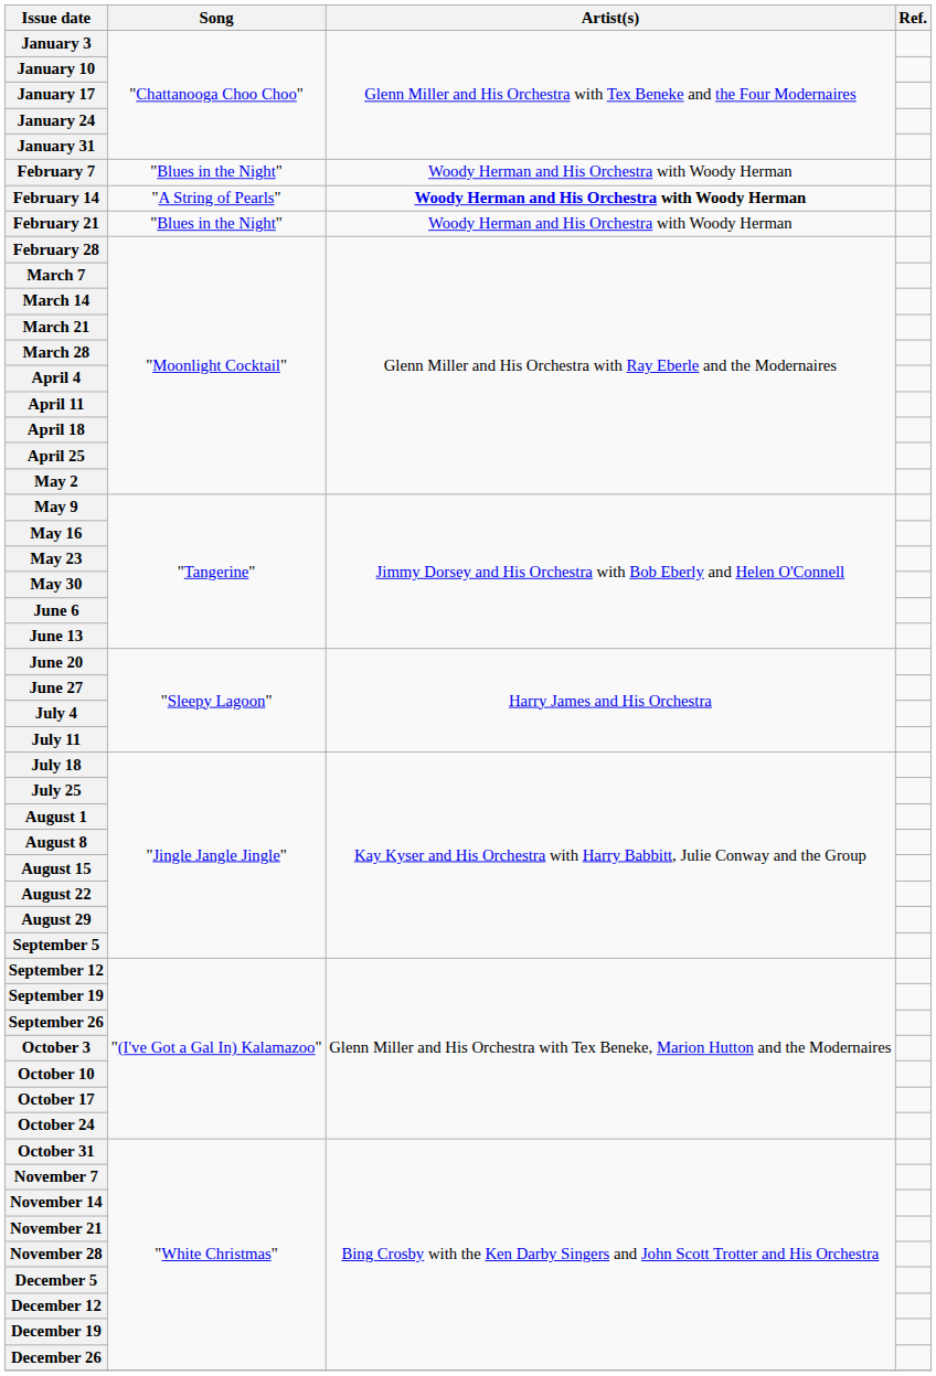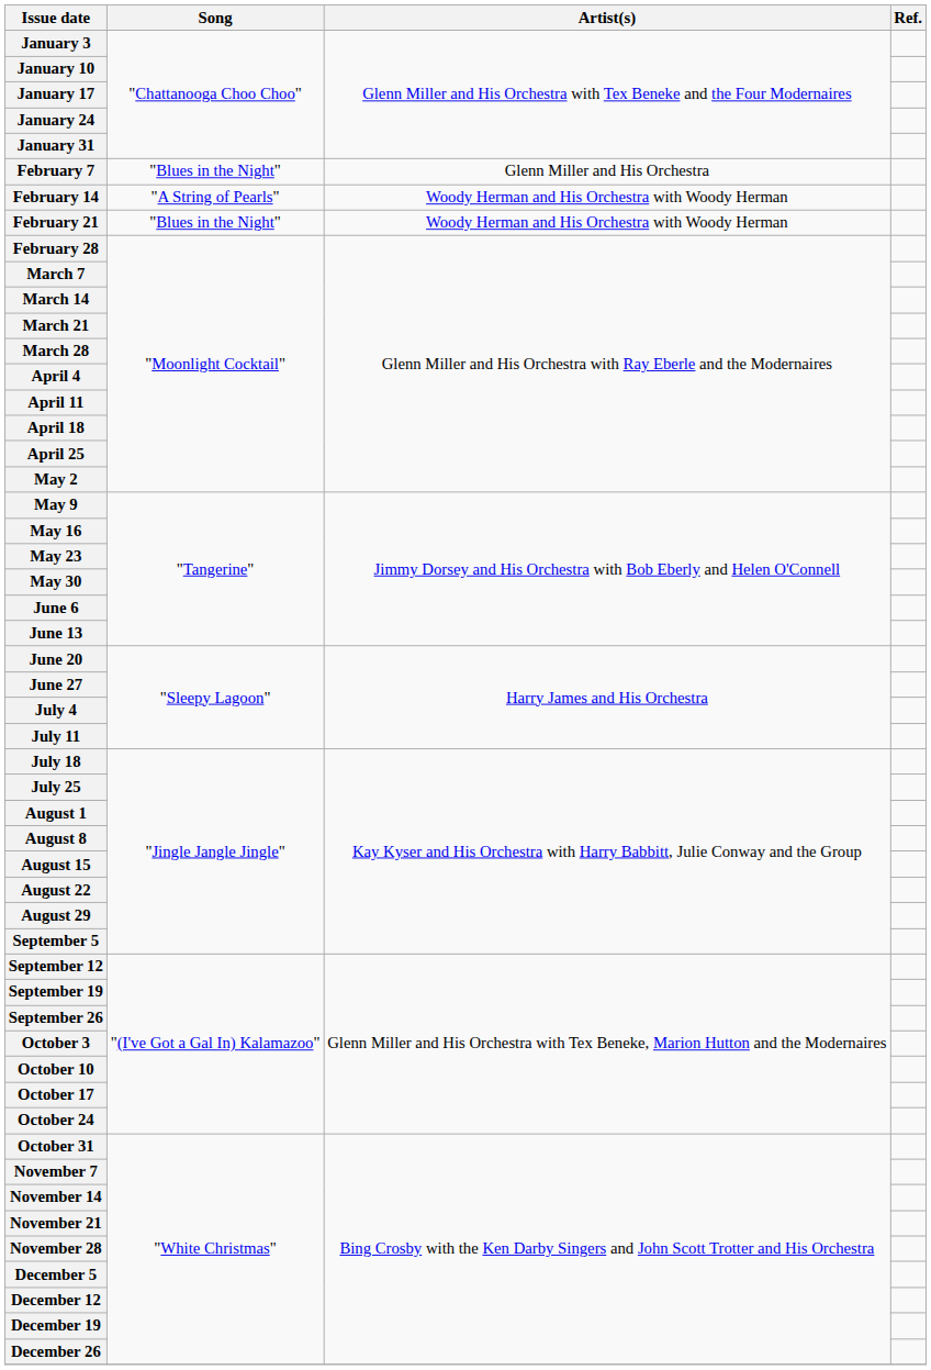 <table class="wikitable plainrowheaders">
 <tr>
 <th>Issue date</th>
 <th>Song</th>
 <th>Artist(s)</th>
 <th>Ref.</th>
 </tr>
 <tr>
 <th scope="row">January 3</th>
 <td style="text-align: center;" rowspan="5">"<a href='#'>Chattanooga Choo Choo</a>"</td>
 <td style="text-align: center;" rowspan="5"><a href='#'>Glenn Miller and His Orchestra</a> with <a href='#'>Tex Beneke</a> and <a href='#'>the Four Modernaires</a></td>
 <td style="text-align: center;"></td>
 </tr>
 <tr>
 <th scope="row">January 10</th>
 <td style="text-align: center;"></td>
 </tr>
 <tr>
 <th scope="row">January 17</th>
 <td style="text-align: center;"></td>
 </tr>
 <tr>
 <th scope="row">January 24</th>
 <td style="text-align: center;"></td>
 </tr>
 <tr>
 <th scope="row">January 31</th>
 <td style="text-align: center;"></td>
 </tr>
 <tr>
 <th scope="row">February 7</th>
 <td style="text-align: center;" rowspan="1">"<a href='#'>Blues in the Night</a>"</td>
-<td style="text-align: center;" rowspan="1"><a href='#'>Woody Herman and His Orchestra</a> with Woody Herman</td>
+<td style="text-align: center;" rowspan="1">Glenn Miller and His Orchestra</td>
 <td style="text-align: center;"></td>
 </tr>
 <tr>
 <th scope="row">February 14</th>
 <td style="text-align: center;" rowspan="1">"<a href='#'>A String of Pearls</a>"</td>
-<td style="text-align: center;" rowspan="1"><strong><a href='#'>Woody Herman and His Orchestra</a> with Woody Herman</strong></td>
+<td style="text-align: center;" rowspan="1"><a href='#'>Woody Herman and His Orchestra</a> with Woody Herman</td>
 <td style="text-align: center;"></td>
 </tr>
 <tr>
 <th scope="row">February 21</th>
 <td style="text-align: center;" rowspan="1">"<a href='#'>Blues in the Night</a>"</td>
 <td style="text-align: center;" rowspan="1"><a href='#'>Woody Herman and His Orchestra</a> with Woody Herman</td>
 <td style="text-align: center;"></td>
 </tr>
 <tr>
 <th scope="row">February 28</th>
 <td style="text-align: center;" rowspan="10">"<a href='#'>Moonlight Cocktail</a>"</td>
 <td style="text-align: center;" rowspan="10">Glenn Miller and His Orchestra with <a href='#'>Ray Eberle</a> and the Modernaires</td>
 <td style="text-align: center;"></td>
 </tr>
 <tr>
 <th scope="row">March 7</th>
 <td style="text-align: center;"></td>
 </tr>
 <tr>
 <th scope="row">March 14</th>
 <td style="text-align: center;"></td>
 </tr>
 <tr>
 <th scope="row">March 21</th>
 <td style="text-align: center;"></td>
 </tr>
 <tr>
 <th scope="row">March 28</th>
 <td style="text-align: center;"></td>
 </tr>
 <tr>
 <th scope="row">April 4</th>
 <td style="text-align: center;"></td>
 </tr>
 <tr>
 <th scope="row">April 11</th>
 <td style="text-align: center;"></td>
 </tr>
 <tr>
 <th scope="row">April 18</th>
 <td style="text-align: center;"></td>
 </tr>
 <tr>
 <th scope="row">April 25</th>
 <td style="text-align: center;"></td>
 </tr>
 <tr>
 <th scope="row">May 2</th>
 <td style="text-align: center;"></td>
 </tr>
 <tr>
 <th scope="row">May 9</th>
 <td style="text-align: center;" rowspan="6">"<a href='#'>Tangerine</a>"</td>
 <td style="text-align: center;" rowspan="6"><a href='#'>Jimmy Dorsey and His Orchestra</a> with <a href='#'>Bob Eberly</a> and <a href='#'>Helen O'Connell</a></td>
 <td style="text-align: center;"></td>
 </tr>
 <tr>
 <th scope="row">May 16</th>
 <td style="text-align: center;"></td>
 </tr>
 <tr>
 <th scope="row">May 23</th>
 <td style="text-align: center;"></td>
 </tr>
 <tr>
 <th scope="row">May 30</th>
 <td style="text-align: center;"></td>
 </tr>
 <tr>
 <th scope="row">June 6</th>
 <td style="text-align: center;"></td>
 </tr>
 <tr>
 <th scope="row">June 13</th>
 <td style="text-align: center;"></td>
 </tr>
 <tr>
 <th scope="row">June 20</th>
 <td style="text-align: center;" rowspan="4">"<a href='#'>Sleepy Lagoon</a>"</td>
 <td style="text-align: center;" rowspan="4"><a href='#'>Harry James and His Orchestra</a></td>
 <td style="text-align: center;"></td>
 </tr>
 <tr>
 <th scope="row">June 27</th>
 <td style="text-align: center;"></td>
 </tr>
 <tr>
 <th scope="row">July 4</th>
 <td style="text-align: center;"></td>
 </tr>
 <tr>
 <th scope="row">July 11</th>
 <td style="text-align: center;"></td>
 </tr>
 <tr>
 <th scope="row">July 18</th>
 <td style="text-align: center;" rowspan="8">"<a href='#'>Jingle Jangle Jingle</a>"</td>
 <td style="text-align: center;" rowspan="8"><a href='#'>Kay Kyser and His Orchestra</a> with <a href='#'>Harry Babbitt</a>, Julie Conway and the Group</td>
 <td style="text-align: center;"></td>
 </tr>
 <tr>
 <th scope="row">July 25</th>
 <td style="text-align: center;"></td>
 </tr>
 <tr>
 <th scope="row">August 1</th>
 <td style="text-align: center;"></td>
 </tr>
 <tr>
 <th scope="row">August 8</th>
 <td style="text-align: center;"></td>
 </tr>
 <tr>
 <th scope="row">August 15</th>
 <td style="text-align: center;"></td>
 </tr>
 <tr>
 <th scope="row">August 22</th>
 <td style="text-align: center;"></td>
 </tr>
 <tr>
 <th scope="row">August 29</th>
 <td style="text-align: center;"></td>
 </tr>
 <tr>
 <th scope="row">September 5</th>
 <td style="text-align: center;"></td>
 </tr>
 <tr>
 <th scope="row">September 12</th>
 <td style="text-align: center;" rowspan="7">"<a href='#'>(I've Got a Gal In) Kalamazoo</a>"</td>
 <td style="text-align: center;" rowspan="7">Glenn Miller and His Orchestra with Tex Beneke, <a href='#'>Marion Hutton</a> and the Modernaires</td>
 <td style="text-align: center;"></td>
 </tr>
 <tr>
 <th scope="row">September 19</th>
 <td style="text-align: center;"></td>
 </tr>
 <tr>
 <th scope="row">September 26</th>
 <td style="text-align: center;"></td>
 </tr>
 <tr>
 <th scope="row">October 3</th>
 <td style="text-align: center;"></td>
 </tr>
 <tr>
 <th scope="row">October 10</th>
 <td style="text-align: center;"></td>
 </tr>
 <tr>
 <th scope="row">October 17</th>
 <td style="text-align: center;"></td>
 </tr>
 <tr>
 <th scope="row">October 24</th>
 <td style="text-align: center;"></td>
 </tr>
 <tr>
 <th scope="row">October 31</th>
 <td style="text-align: center;" rowspan="9">"<a href='#'>White Christmas</a>"</td>
 <td style="text-align: center;" rowspan="9"><a href='#'>Bing Crosby</a> with the <a href='#'>Ken Darby Singers</a> and <a href='#'>John Scott Trotter and His Orchestra</a></td>
 <td style="text-align: center;"></td>
 </tr>
 <tr>
 <th scope="row">November 7</th>
 <td style="text-align: center;"></td>
 </tr>
 <tr>
 <th scope="row">November 14</th>
 <td style="text-align: center;"></td>
 </tr>
 <tr>
 <th scope="row">November 21</th>
 <td style="text-align: center;"></td>
 </tr>
 <tr>
 <th scope="row">November 28</th>
 <td style="text-align: center;"></td>
 </tr>
 <tr>
 <th scope="row">December 5</th>
 <td style="text-align: center;"></td>
 </tr>
 <tr>
 <th scope="row">December 12</th>
 <td style="text-align: center;"></td>
 </tr>
 <tr>
 <th scope="row">December 19</th>
 <td style="text-align: center;"></td>
 </tr>
 <tr>
 <th scope="row">December 26</th>
 <td style="text-align: center;"></td>
 </tr>
 <tr>
 </tr>
 </table>
